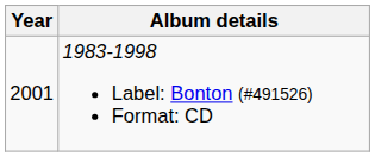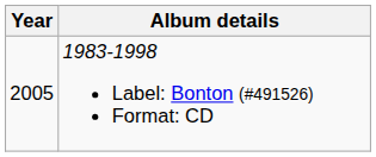 <table class="wikitable" style="text-align:center;">
 <tr>
 <th width="5">Year</th>
 <th width="247">Album details</th>
 </tr>
 <tr>
-<td>2001</td>
+<td>2005</td>
 <td align="left"><em>1983-1998</em><br><ul><li>Label: <a href='#'>Bonton</a> <small>(#491526)</small></li><li>Format: CD</li></ul></td>
 </tr>
 </table>
